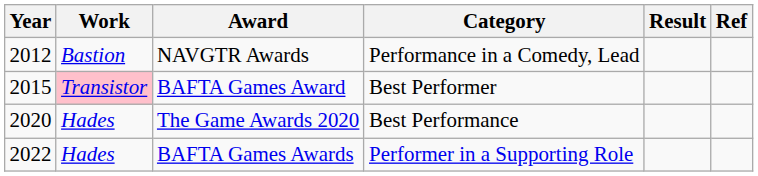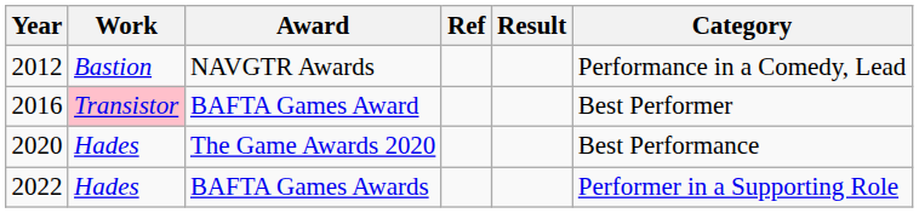 <table class="wikitable">
 <tr>
 <th>Year</th>
 <th>Work</th>
 <th>Award</th>
+<th>Ref</th>
+<th>Result</th>
 <th>Category</th>
-<th>Result</th>
-<th>Ref</th>
 </tr>
 <tr>
 <td>2012</td>
 <td><em><a href='#'>Bastion</a></em></td>
 <td>NAVGTR Awards</td>
-<td>Performance in a Comedy, Lead</td>
 <td></td>
 <td></td>
+<td>Performance in a Comedy, Lead</td>
 </tr>
 <tr>
-<td>2015</td>
+<td>2016</td>
 <td style="background: pink;"><em><a href='#'>Transistor</a></em></td>
 <td><a href='#'>BAFTA Games Award</a></td>
-<td>Best Performer</td>
 <td></td>
 <td></td>
+<td>Best Performer</td>
 </tr>
 <tr>
 <td>2020</td>
 <td><em><a href='#'>Hades</a></em></td>
 <td><a href='#'>The Game Awards 2020</a></td>
-<td>Best Performance</td>
 <td></td>
 <td></td>
+<td>Best Performance</td>
 </tr>
 <tr>
 <td>2022</td>
 <td><em><a href='#'>Hades</a></em></td>
 <td><a href='#'>BAFTA Games Awards</a></td>
-<td><a href='#'>Performer in a Supporting Role</a></td>
 <td></td>
 <td></td>
+<td><a href='#'>Performer in a Supporting Role</a></td>
 </tr>
 </table>
